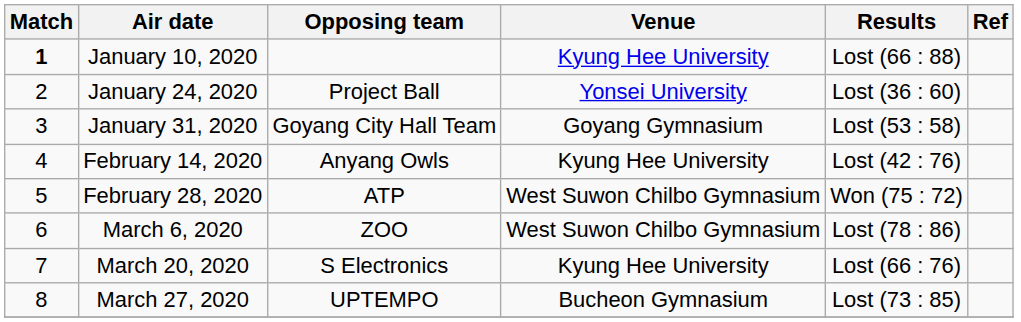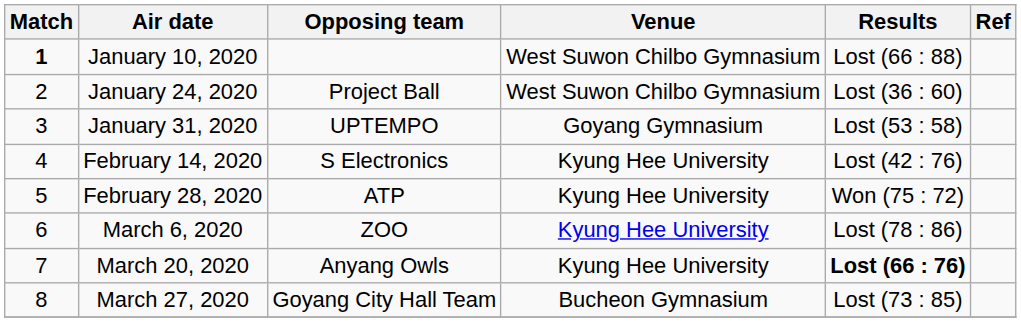 <table class="wikitable sortable" style="text-align:center;">
 <tr>
 <th>Match</th>
 <th>Air date</th>
 <th>Opposing team</th>
 <th>Venue</th>
 <th>Results</th>
 <th>Ref</th>
 </tr>
 <tr>
 <td><strong>1</strong></td>
 <td>January 10, 2020</td>
 <td></td>
-<td><a href='#'>Kyung Hee University</a></td>
+<td>West Suwon Chilbo Gymnasium</td>
 <td>Lost (66 : 88)</td>
 <td></td>
 </tr>
 <tr>
 <td>2</td>
 <td>January 24, 2020</td>
 <td>Project Ball</td>
-<td><a href='#'>Yonsei University</a></td>
+<td>West Suwon Chilbo Gymnasium</td>
 <td>Lost (36 : 60)</td>
 <td></td>
 </tr>
 <tr>
 <td>3</td>
 <td>January 31, 2020</td>
-<td>Goyang City Hall Team</td>
+<td>UPTEMPO</td>
 <td>Goyang Gymnasium</td>
 <td>Lost (53 : 58)</td>
 <td></td>
 </tr>
 <tr>
 <td>4</td>
 <td>February 14, 2020</td>
-<td>Anyang Owls</td>
+<td>S Electronics</td>
 <td>Kyung Hee University</td>
 <td>Lost (42 : 76)</td>
 <td></td>
 </tr>
 <tr>
 <td>5</td>
 <td>February 28, 2020</td>
 <td>ATP</td>
-<td>West Suwon Chilbo Gymnasium</td>
+<td>Kyung Hee University</td>
 <td>Won (75 : 72)</td>
 <td></td>
 </tr>
 <tr>
 <td>6</td>
 <td>March 6, 2020</td>
 <td>ZOO</td>
-<td>West Suwon Chilbo Gymnasium</td>
+<td><a href='#'>Kyung Hee University</a></td>
 <td>Lost (78 : 86)</td>
 <td></td>
 </tr>
 <tr>
 <td>7</td>
 <td>March 20, 2020</td>
-<td>S Electronics</td>
+<td>Anyang Owls</td>
 <td>Kyung Hee University</td>
-<td>Lost (66 : 76)</td>
+<td><strong>Lost (66 : 76)</strong></td>
 <td></td>
 </tr>
 <tr>
 <td>8</td>
 <td>March 27, 2020</td>
-<td>UPTEMPO</td>
+<td>Goyang City Hall Team</td>
 <td>Bucheon Gymnasium</td>
 <td>Lost (73 : 85)</td>
 <td></td>
 </tr>
 <tr>
 </tr>
 </table>
